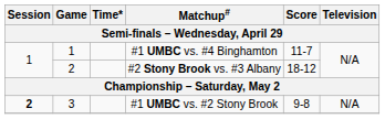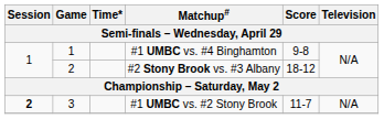 <table class="wikitable" style="font-size: 95%">
 <tr>
 <th>Session</th>
 <th>Game</th>
 <th>Time*</th>
 <th>Matchup<sup>#</sup></th>
 <th>Score</th>
 <th>Television</th>
 </tr>
 <tr>
 <th colspan=6>Semi-finals – Wednesday, April 29 </th>
 </tr>
 <tr>
 <td rowspan=2 align=center>1</td>
 <td align=center>1</td>
 <td align=right></td>
 <td align=center>#1 <strong>UMBC</strong> vs. #4 Binghamton</td>
-<td align=center>11-7</td>
+<td align=center>9-8</td>
 <td rowspan=2 align=center>N/A</td>
 </tr>
 <tr>
 <td align=center>2</td>
 <td align=right></td>
 <td align=center>#2 <strong>Stony Brook</strong> vs. #3 Albany</td>
 <td align=center>18-12</td>
 </tr>
 <tr>
 <th colspan=6>Championship – Saturday, May 2 </th>
 </tr>
 <tr>
 <td rowspan=1 align=center><strong>2</strong></td>
 <td align=center>3</td>
 <td align=right></td>
 <td align=center>#1 <strong>UMBC</strong> vs. #2 Stony Brook</td>
-<td align=center>9-8</td>
+<td align=center>11-7</td>
 <td rowspan=1 align=center>N/A</td>
 </tr>
 <tr>
 </tr>
 </table>
